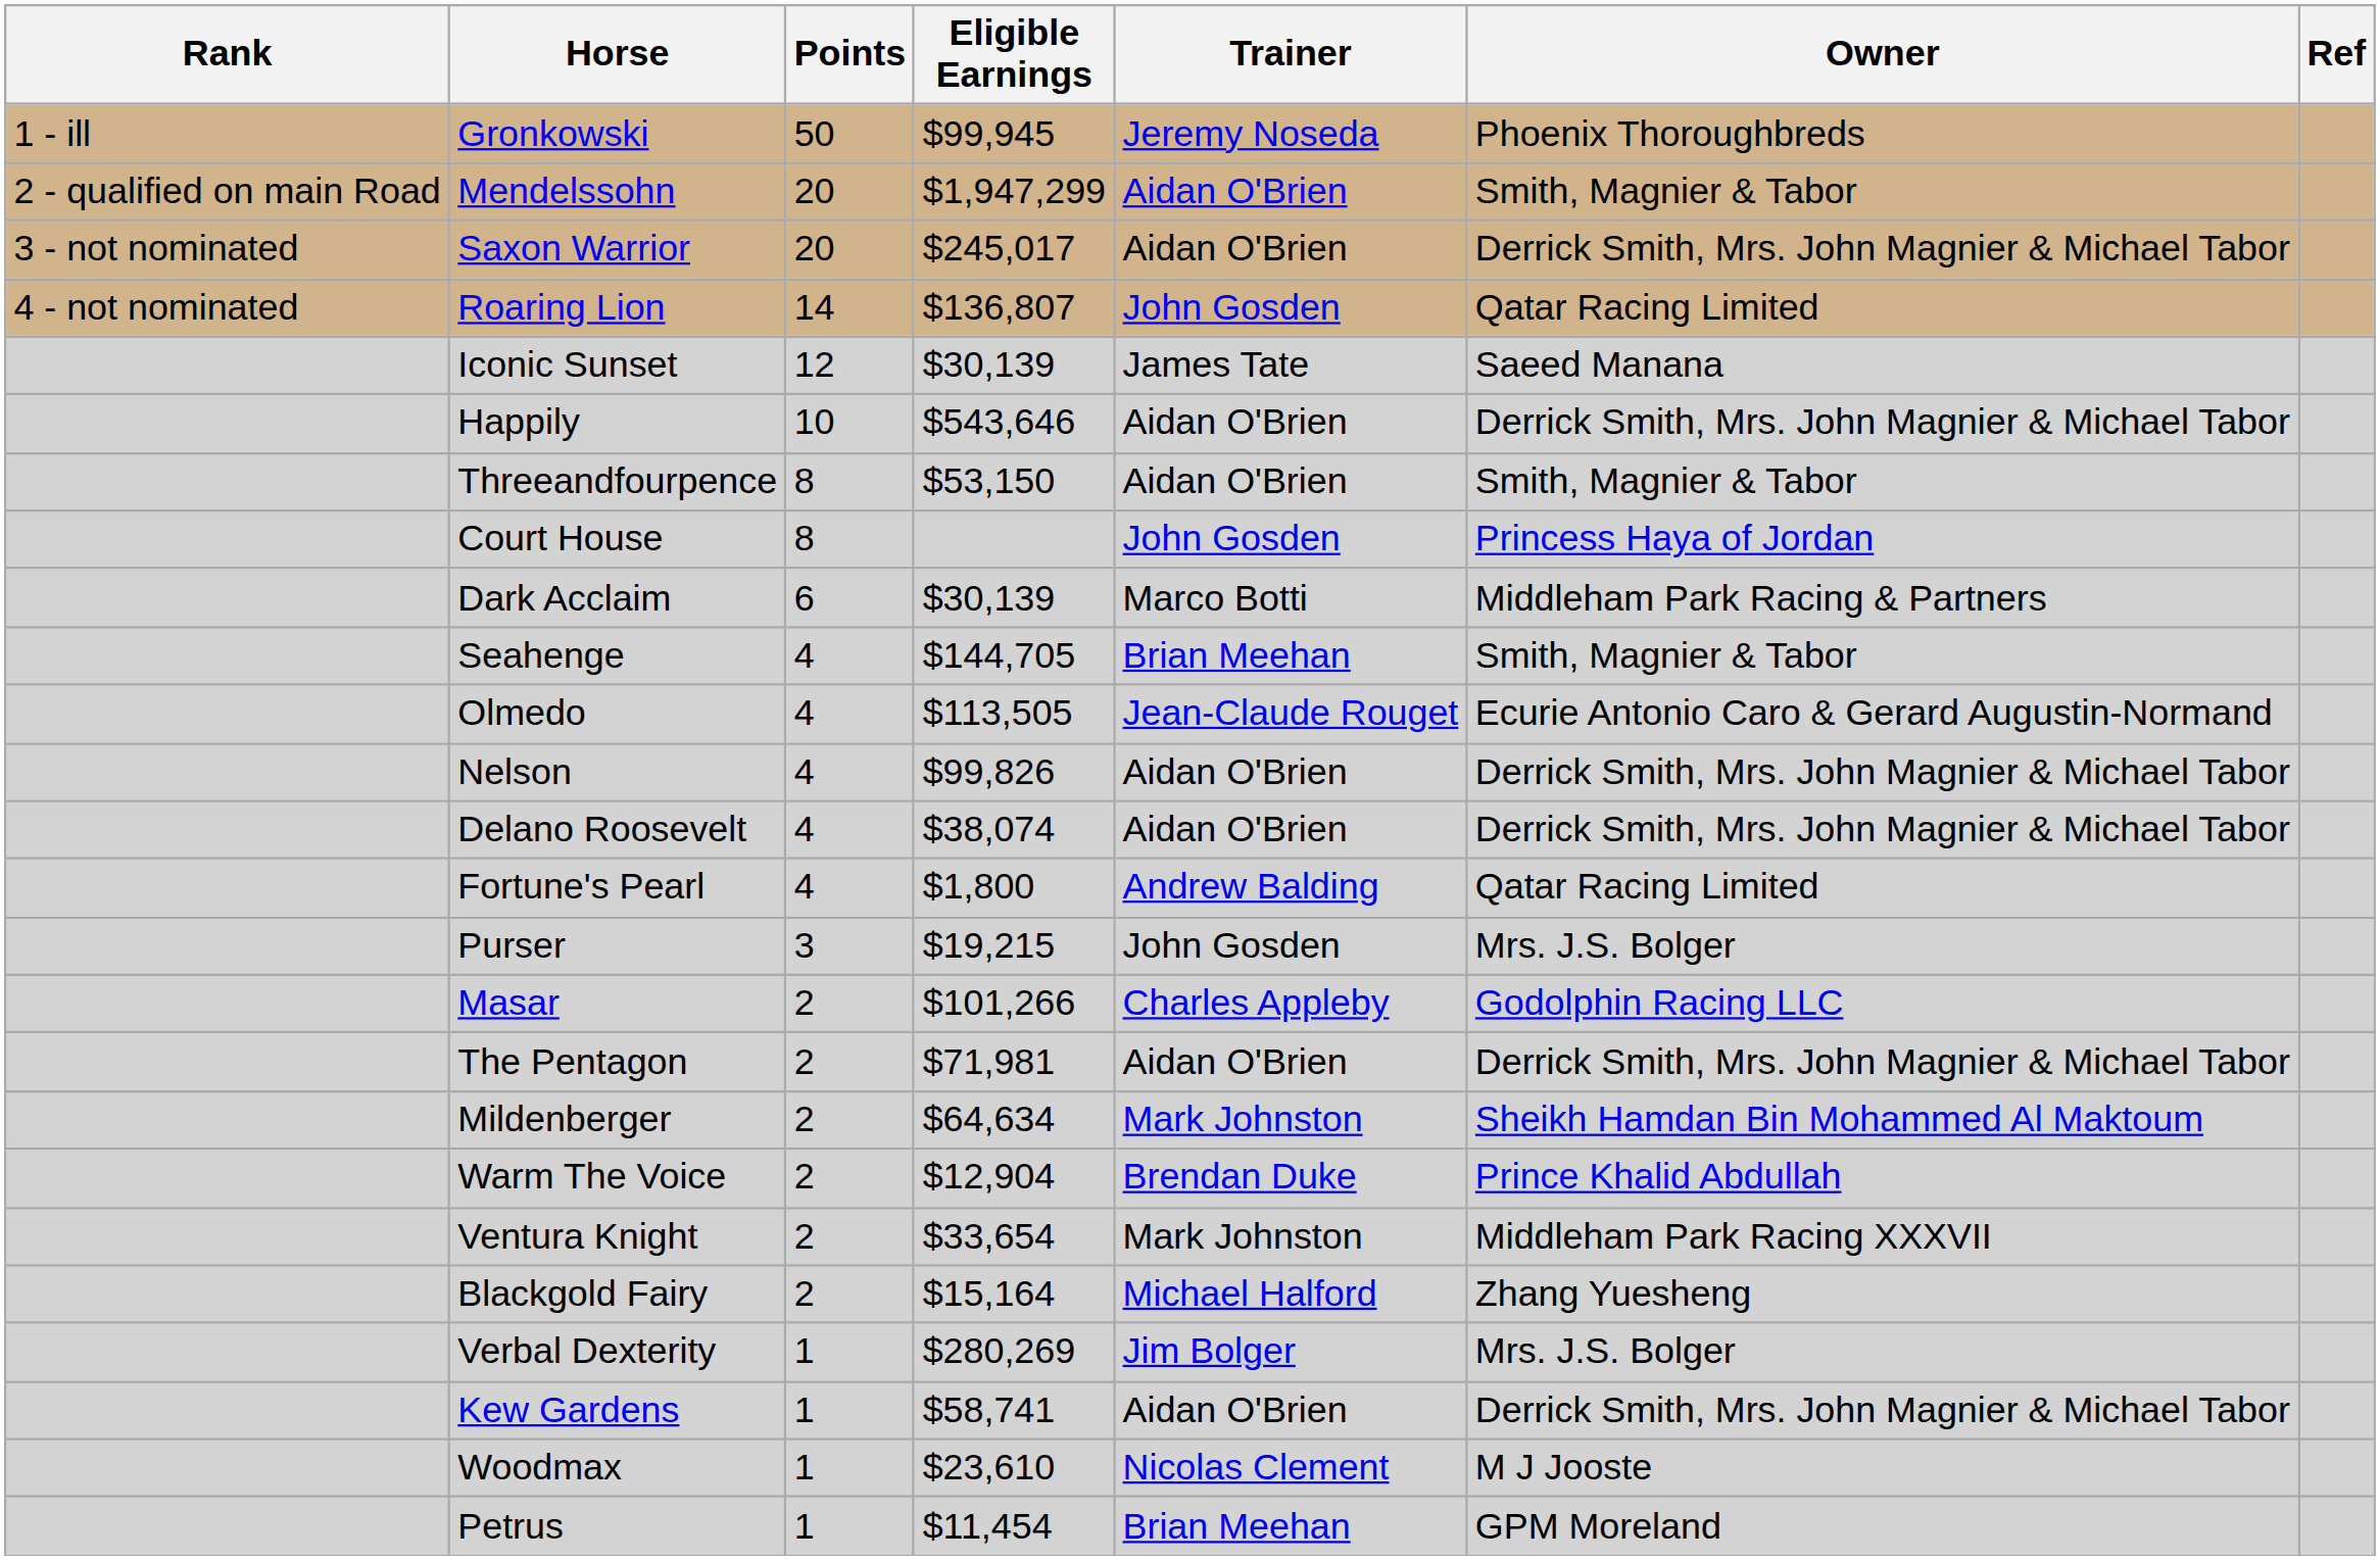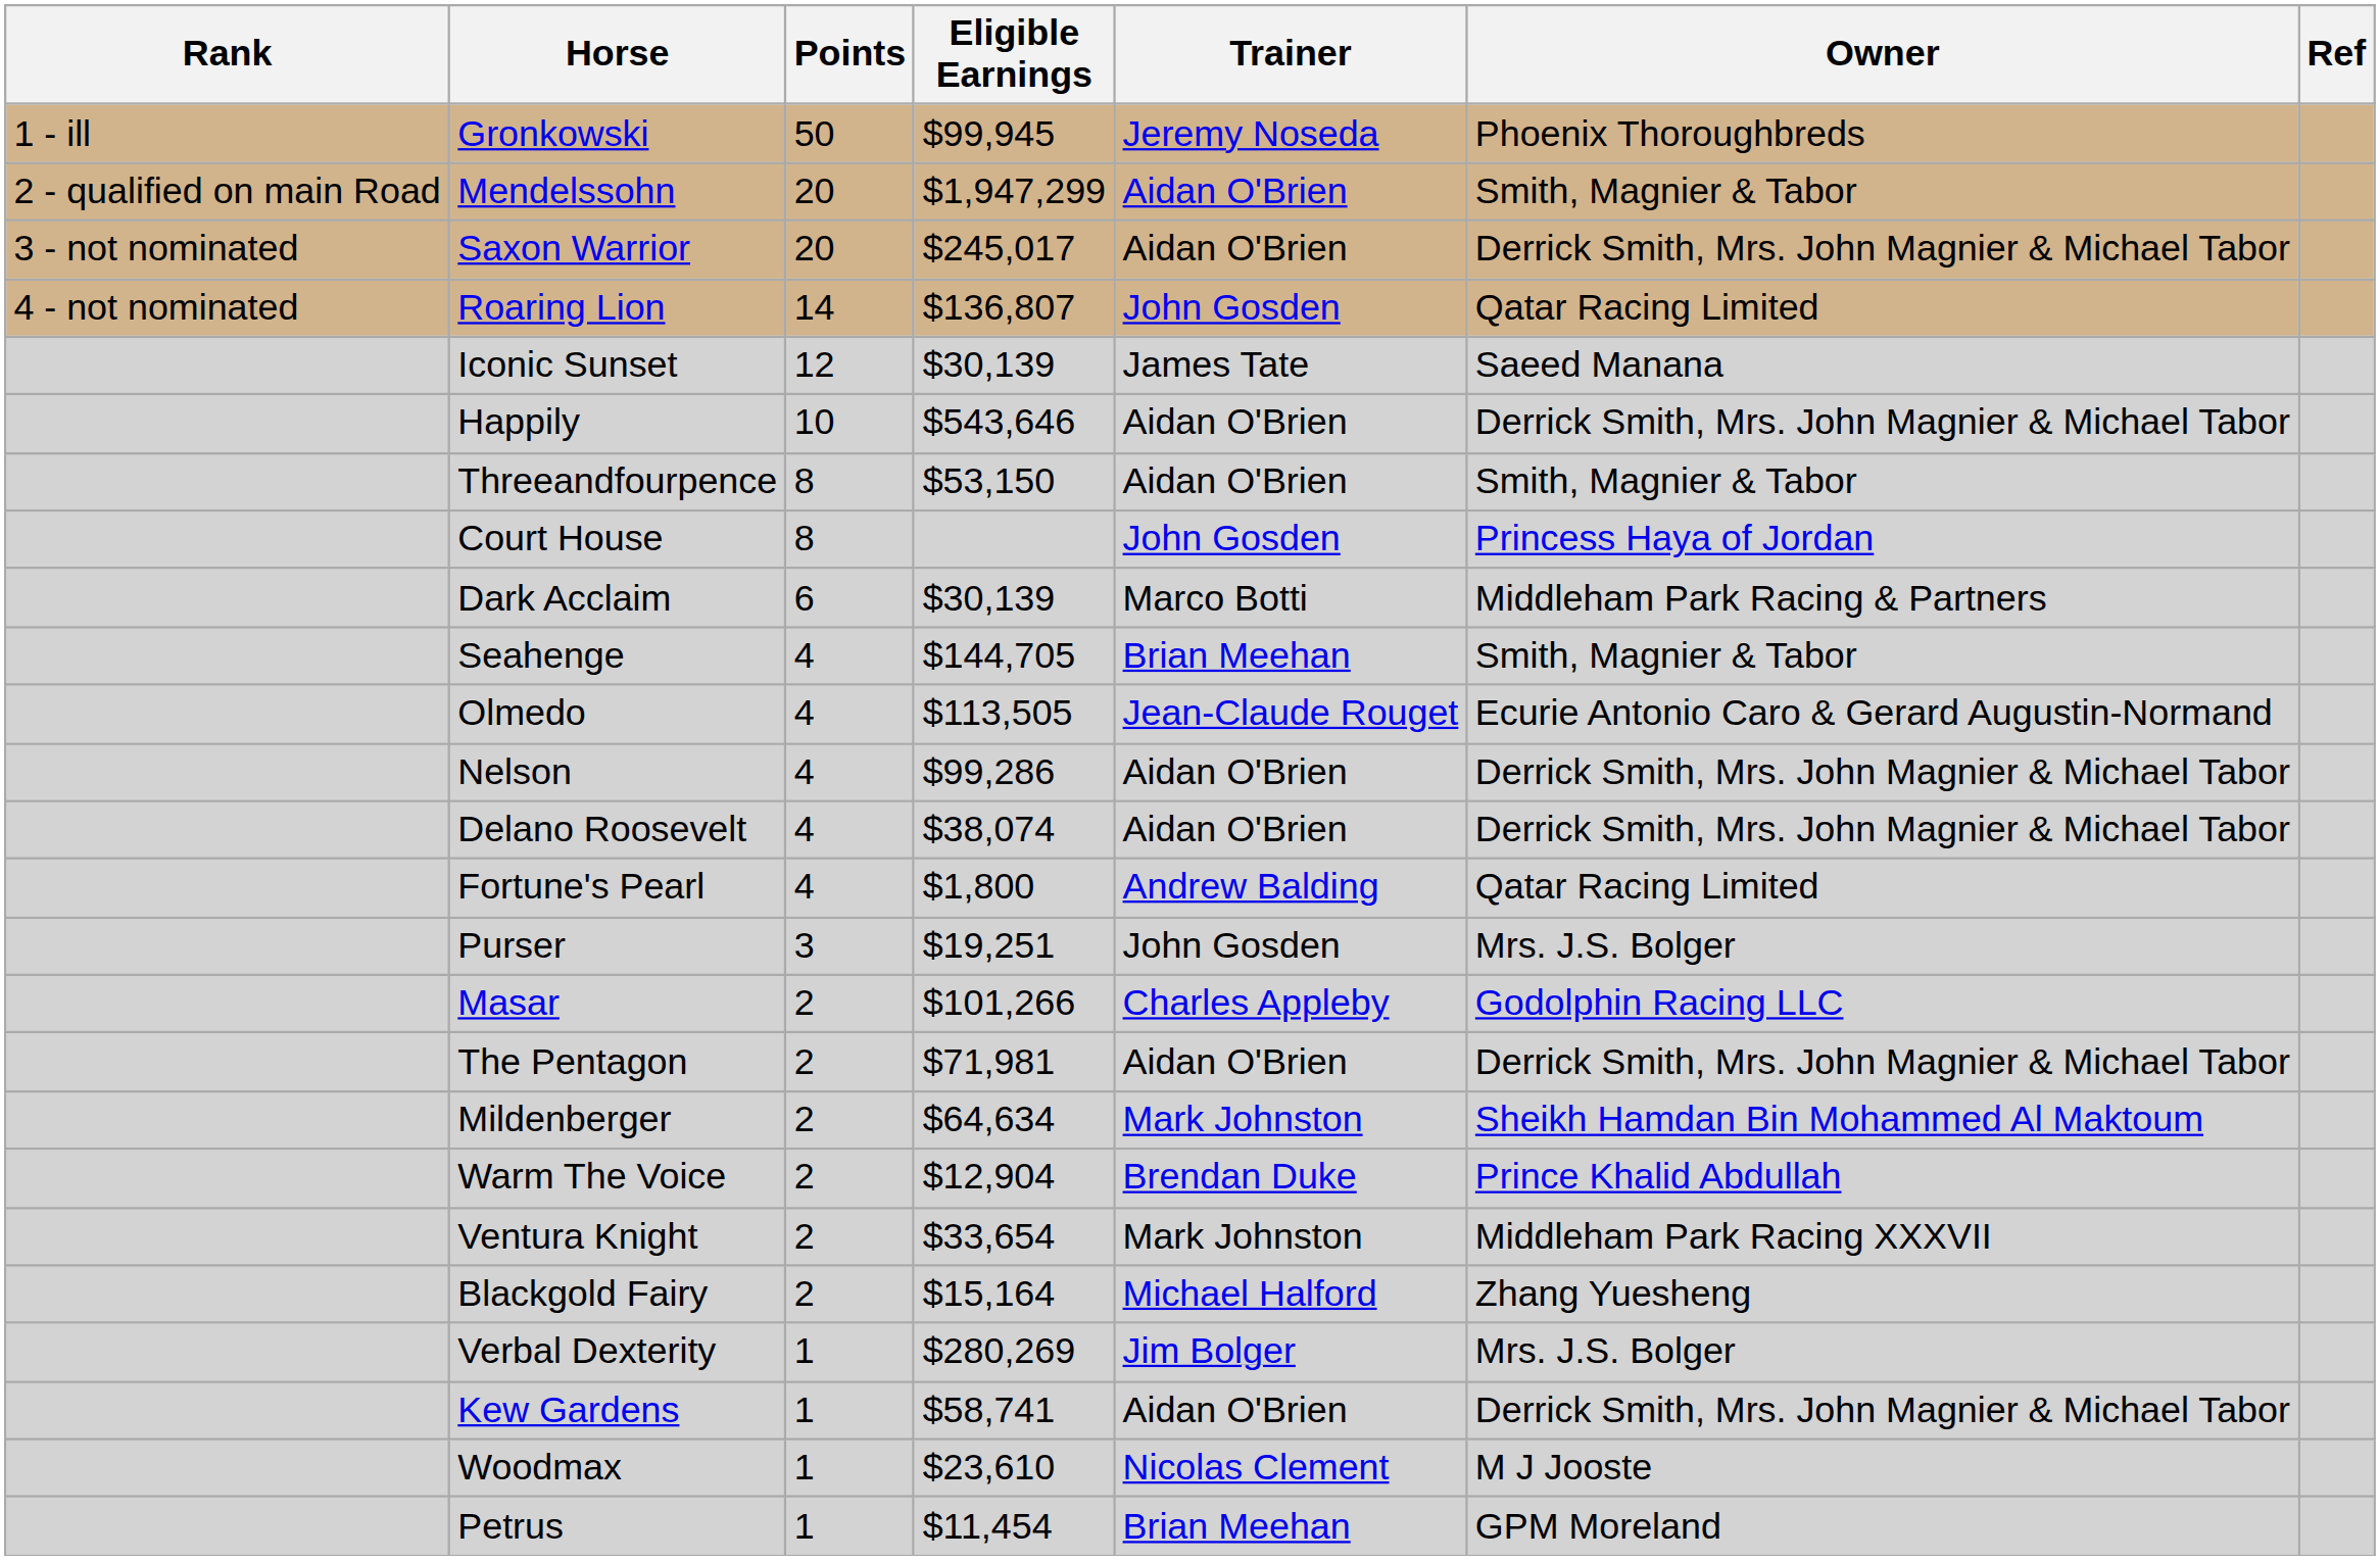 <table class="wikitable">
 <tr>
 <th>Rank</th>
 <th>Horse</th>
 <th>Points</th>
 <th>Eligible<br>Earnings</th>
 <th>Trainer</th>
 <th>Owner</th>
 <th>Ref</th>
 </tr>
 <tr bgcolor="tan">
 <td>1 - ill</td>
 <td><a href='#'>Gronkowski</a></td>
 <td>50</td>
 <td>$99,945</td>
 <td><a href='#'>Jeremy Noseda</a></td>
 <td>Phoenix Thoroughbreds</td>
 <td></td>
 </tr>
 <tr bgcolor="tan">
 <td>2 - qualified on main Road</td>
 <td><a href='#'>Mendelssohn</a></td>
 <td>20</td>
 <td>$1,947,299</td>
 <td><a href='#'>Aidan O'Brien</a></td>
 <td>Smith, Magnier & Tabor</td>
 <td></td>
 </tr>
 <tr bgcolor="tan">
 <td>3 - not nominated</td>
 <td><a href='#'>Saxon Warrior</a></td>
 <td>20</td>
 <td>$245,017</td>
 <td>Aidan O'Brien</td>
 <td>Derrick Smith, Mrs. John Magnier & Michael Tabor</td>
 <td></td>
 </tr>
 <tr bgcolor="tan">
 <td>4 - not nominated</td>
 <td><a href='#'>Roaring Lion</a></td>
 <td>14</td>
 <td>$136,807</td>
 <td><a href='#'>John Gosden</a></td>
 <td>Qatar Racing Limited</td>
 <td></td>
 </tr>
 <tr bgcolor="lightgray">
 <td></td>
 <td>Iconic Sunset</td>
 <td>12</td>
 <td>$30,139</td>
 <td>James Tate</td>
 <td>Saeed Manana</td>
 <td></td>
 </tr>
 <tr bgcolor="lightgray">
 <td></td>
 <td>Happily</td>
 <td>10</td>
 <td>$543,646</td>
 <td>Aidan O'Brien</td>
 <td>Derrick Smith, Mrs. John Magnier & Michael Tabor</td>
 <td></td>
 </tr>
 <tr bgcolor="lightgray">
 <td></td>
 <td>Threeandfourpence</td>
 <td>8</td>
 <td>$53,150</td>
 <td>Aidan O'Brien</td>
 <td>Smith, Magnier & Tabor</td>
 <td></td>
 </tr>
 <tr bgcolor="lightgray">
 <td></td>
 <td>Court House</td>
 <td>8</td>
 <td></td>
 <td><a href='#'>John Gosden</a></td>
 <td><a href='#'>Princess Haya of Jordan</a></td>
 <td></td>
 </tr>
 <tr bgcolor="lightgray">
 <td></td>
 <td>Dark Acclaim</td>
 <td>6</td>
 <td>$30,139</td>
 <td>Marco Botti</td>
 <td>Middleham Park Racing & Partners</td>
 <td></td>
 </tr>
 <tr bgcolor="lightgray">
 <td></td>
 <td>Seahenge</td>
 <td>4</td>
 <td>$144,705</td>
 <td><a href='#'>Brian Meehan</a></td>
 <td>Smith, Magnier & Tabor</td>
 <td></td>
 </tr>
 <tr bgcolor="lightgray">
 <td></td>
 <td>Olmedo</td>
 <td>4</td>
 <td>$113,505</td>
 <td><a href='#'>Jean-Claude Rouget</a></td>
 <td>Ecurie Antonio Caro & Gerard Augustin-Normand</td>
 <td></td>
 </tr>
 <tr bgcolor="lightgray">
 <td></td>
 <td>Nelson</td>
 <td>4</td>
-<td>$99,826</td>
+<td>$99,286</td>
 <td>Aidan O'Brien</td>
 <td>Derrick Smith, Mrs. John Magnier & Michael Tabor</td>
 <td></td>
 </tr>
 <tr bgcolor="lightgray">
 <td></td>
 <td>Delano Roosevelt</td>
 <td>4</td>
 <td>$38,074</td>
 <td>Aidan O'Brien</td>
 <td>Derrick Smith, Mrs. John Magnier & Michael Tabor</td>
 <td></td>
 </tr>
 <tr bgcolor="lightgray">
 <td></td>
 <td>Fortune's Pearl</td>
 <td>4</td>
 <td>$1,800</td>
 <td><a href='#'>Andrew Balding</a></td>
 <td>Qatar Racing Limited</td>
 <td></td>
 </tr>
 <tr bgcolor="lightgray">
 <td></td>
 <td>Purser</td>
 <td>3</td>
-<td>$19,215</td>
+<td>$19,251</td>
 <td>John Gosden</td>
 <td>Mrs. J.S. Bolger</td>
 <td></td>
 </tr>
 <tr bgcolor="lightgray">
 <td></td>
 <td><a href='#'>Masar</a></td>
 <td>2</td>
 <td>$101,266</td>
 <td><a href='#'>Charles Appleby</a></td>
 <td><a href='#'>Godolphin Racing LLC</a></td>
 <td></td>
 </tr>
 <tr bgcolor="lightgray">
 <td></td>
 <td>The Pentagon</td>
 <td>2</td>
 <td>$71,981</td>
 <td>Aidan O'Brien</td>
 <td>Derrick Smith, Mrs. John Magnier & Michael Tabor</td>
 <td></td>
 </tr>
 <tr bgcolor="lightgray">
 <td></td>
 <td>Mildenberger</td>
 <td>2</td>
 <td>$64,634</td>
 <td><a href='#'>Mark Johnston</a></td>
 <td><a href='#'>Sheikh Hamdan Bin Mohammed Al Maktoum</a></td>
 <td></td>
 </tr>
 <tr bgcolor="lightgray">
 <td></td>
 <td>Warm The Voice</td>
 <td>2</td>
 <td>$12,904</td>
 <td><a href='#'>Brendan Duke</a></td>
 <td><a href='#'>Prince Khalid Abdullah</a></td>
 <td></td>
 </tr>
 <tr bgcolor="lightgray">
 <td></td>
 <td>Ventura Knight</td>
 <td>2</td>
 <td>$33,654</td>
 <td>Mark Johnston</td>
 <td>Middleham Park Racing XXXVII</td>
 <td></td>
 </tr>
 <tr bgcolor="lightgray">
 <td></td>
 <td>Blackgold Fairy</td>
 <td>2</td>
 <td>$15,164</td>
 <td><a href='#'>Michael Halford</a></td>
 <td>Zhang Yuesheng</td>
 <td></td>
 </tr>
 <tr bgcolor="lightgray">
 <td></td>
 <td>Verbal Dexterity</td>
 <td>1</td>
 <td>$280,269</td>
 <td><a href='#'>Jim Bolger</a></td>
 <td>Mrs. J.S. Bolger</td>
 <td></td>
 </tr>
 <tr bgcolor="lightgray">
 <td></td>
 <td><a href='#'>Kew Gardens</a></td>
 <td>1</td>
 <td>$58,741</td>
 <td>Aidan O'Brien</td>
 <td>Derrick Smith, Mrs. John Magnier & Michael Tabor</td>
 <td></td>
 </tr>
 <tr bgcolor="lightgray">
 <td></td>
 <td>Woodmax</td>
 <td>1</td>
 <td>$23,610</td>
 <td><a href='#'>Nicolas Clement</a></td>
 <td>M J Jooste</td>
 <td></td>
 </tr>
 <tr bgcolor="lightgray">
 <td></td>
 <td>Petrus</td>
 <td>1</td>
 <td>$11,454</td>
 <td><a href='#'>Brian Meehan</a></td>
 <td>GPM Moreland</td>
 <td></td>
 </tr>
 </table>
